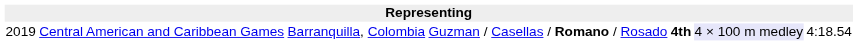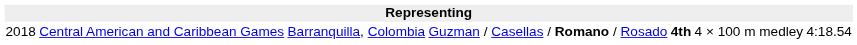 <table>
 <tr>
 <th bgcolor="#eeeeee" colspan="7">Representing </th>
 </tr>
 <tr>
-<td>2019</td>
+<td>2018</td>
 <td><a href='#'>Central American and Caribbean Games</a></td>
 <td align=left> <a href='#'>Barranquilla</a>, <a href='#'>Colombia</a></td>
 <td><a href='#'>Guzman</a> / <a href='#'>Casellas</a> / <strong>Romano</strong> / <a href='#'>Rosado</a></td>
 <td><strong>4th</strong></td>
-<td style="background: lavender;">4 × 100 m medley</td>
+<td>4 × 100 m medley</td>
 <td>4:18.54</td>
 </tr>
 </table>
